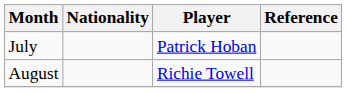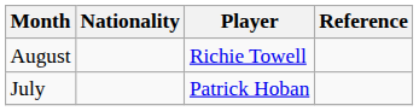 <table class="wikitable sortable">
 <tr>
 <th>Month</th>
 <th>Nationality</th>
 <th>Player</th>
 <th>Reference</th>
 </tr>
 <tr>
+<td>August</td>
+<td></td>
+<td><a href='#'>Richie Towell</a></td>
+<td align=center></td>
+</tr>
+<tr>
 <td>July</td>
 <td></td>
 <td><a href='#'>Patrick Hoban</a></td>
 <td align=center></td>
 </tr>
 <tr>
-<td>August</td>
-<td></td>
-<td><a href='#'>Richie Towell</a></td>
-<td align=center></td>
-</tr>
-<tr>
 </tr>
 </table>
